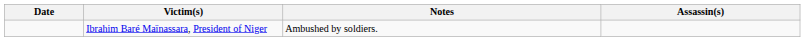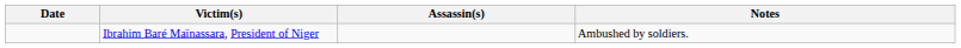 <table class="wikitable sortable" style="width:100%">
 <tr>
 <th style="width:10%">Date</th>
 <th style="width:25%">Victim(s)</th>
+<th style="width:25%">Assassin(s)</th>
 <th style="width:40%">Notes</th>
-<th style="width:25%">Assassin(s)</th>
 </tr>
 <tr>
 <td></td>
 <td><a href='#'>Ibrahim Baré Maïnassara</a>, <a href='#'>President of Niger</a></td>
+<td></td>
 <td>Ambushed by soldiers.</td>
-<td></td>
 </tr>
 </table>
